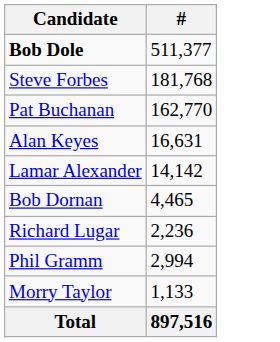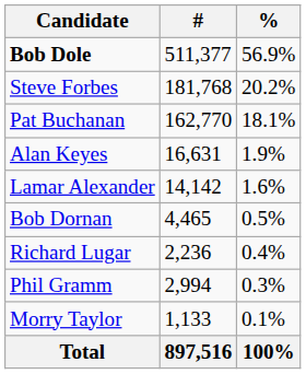 <table class="wikitable sortable">
 <tr>
 <th>Candidate</th>
 <th>#</th>
+<th>%</th>
 </tr>
 <tr>
 <td><strong>Bob Dole</strong></td>
 <td>511,377</td>
+<td>56.9%</td>
 </tr>
 <tr>
 <td><a href='#'>Steve Forbes</a></td>
 <td>181,768</td>
+<td>20.2%</td>
 </tr>
 <tr>
 <td><a href='#'>Pat Buchanan</a></td>
 <td>162,770</td>
+<td>18.1%</td>
 </tr>
 <tr>
 <td><a href='#'>Alan Keyes</a></td>
 <td>16,631</td>
+<td>1.9%</td>
 </tr>
 <tr>
 <td><a href='#'>Lamar Alexander</a></td>
 <td>14,142</td>
+<td>1.6%</td>
 </tr>
 <tr>
 <td><a href='#'>Bob Dornan</a></td>
 <td>4,465</td>
+<td>0.5%</td>
 </tr>
 <tr>
 <td><a href='#'>Richard Lugar</a></td>
 <td>2,236</td>
+<td>0.4%</td>
 </tr>
 <tr>
 <td><a href='#'>Phil Gramm</a></td>
 <td>2,994</td>
+<td>0.3%</td>
 </tr>
 <tr>
 <td><a href='#'>Morry Taylor</a></td>
 <td>1,133</td>
+<td>0.1%</td>
 </tr>
 <tr>
 <th>Total</th>
 <th>897,516</th>
+<th>100%</th>
 </tr>
 </table>
